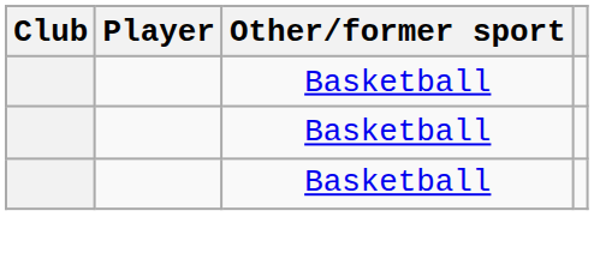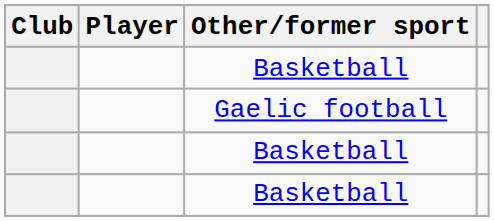 <table class="wikitable sortable plainrowheaders" style="text-align:center;">
 <tr>
 <th scope="col">Club</th>
 <th scope="col">Player</th>
 <th scope="col">Other/former sport</th>
 <th class="unsortable"></th>
 </tr>
 <tr>
 <th scope="row"></th>
 <td></td>
 <td><a href='#'>Basketball</a></td>
 <td></td>
 </tr>
 <tr>
 <th scope="row"></th>
 <td></td>
+<td><a href='#'>Gaelic football</a></td>
+<td></td>
+</tr>
+<tr>
+<th scope="row"></th>
+<td></td>
 <td><a href='#'>Basketball</a></td>
 <td></td>
 </tr>
 <tr>
 <th scope="row"></th>
 <td></td>
 <td><a href='#'>Basketball</a></td>
 <td></td>
 </tr>
 </table>
